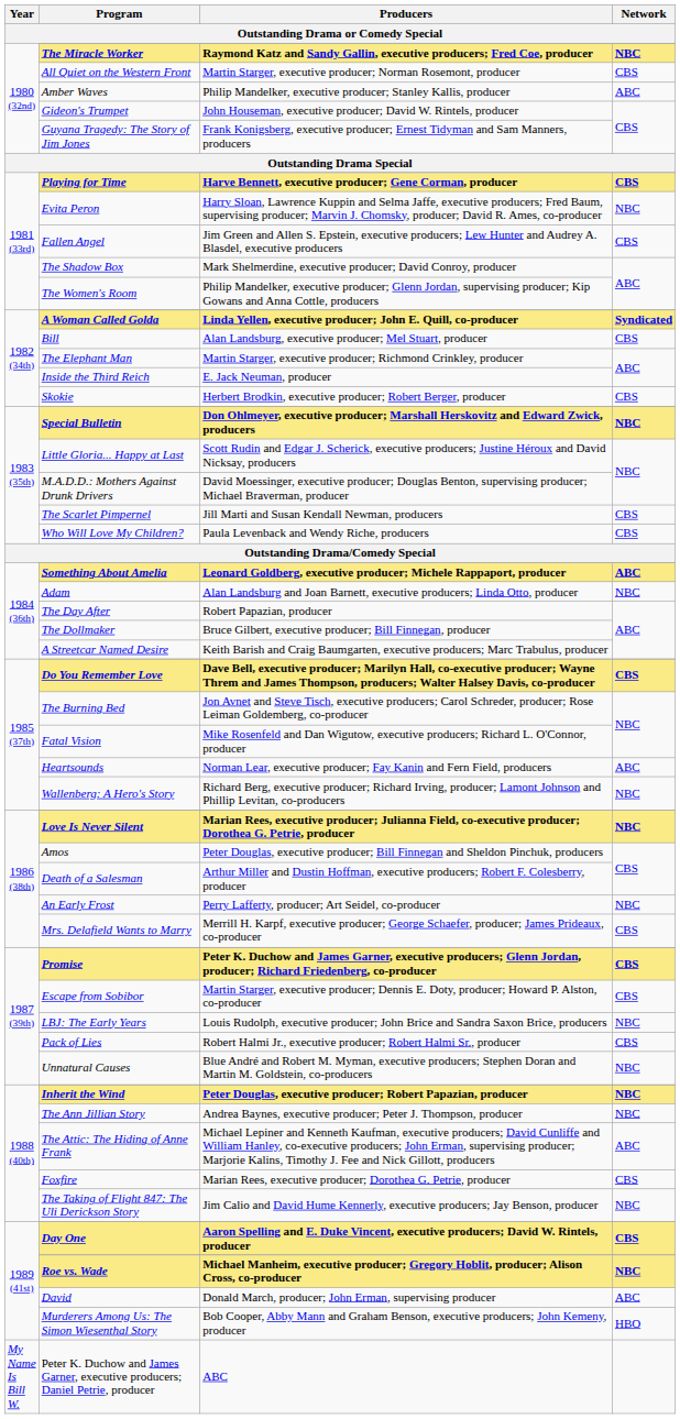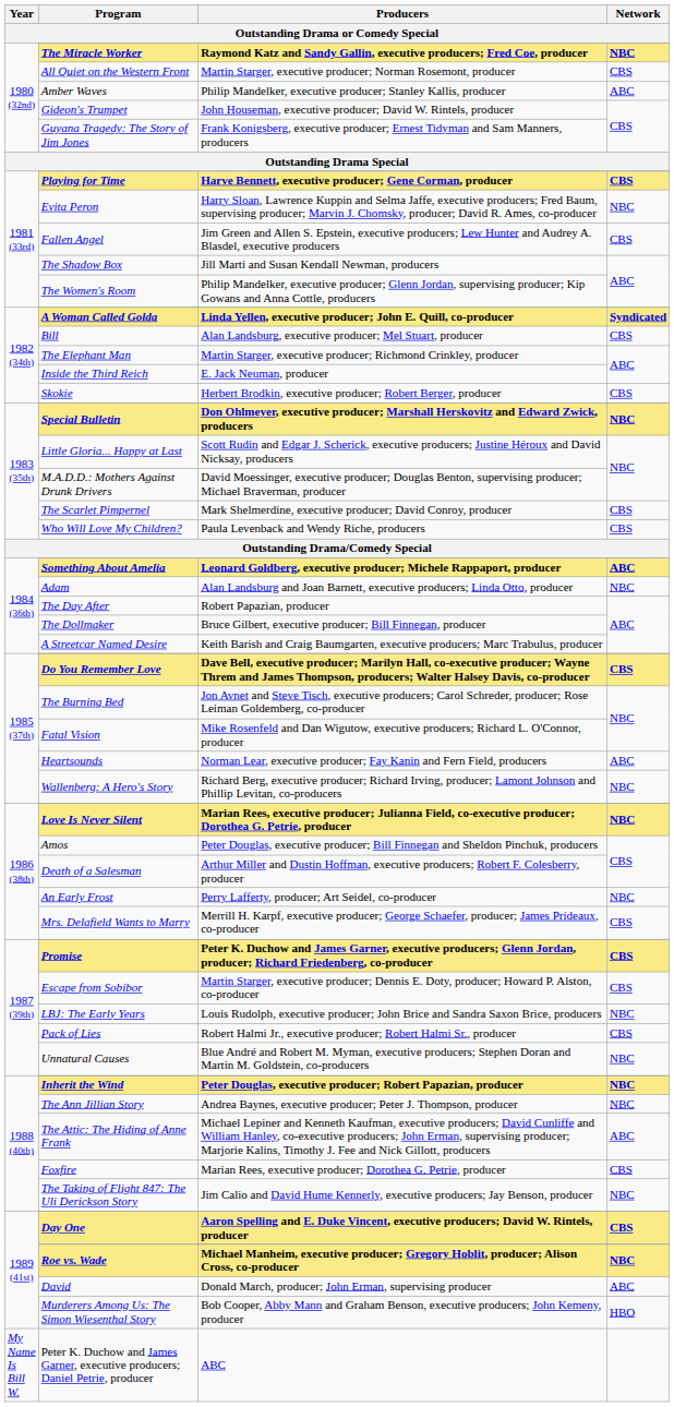 <table class="wikitable" style="width:100%">
 <tr bgcolor="#bebebe">
 <th width="5%">Year</th>
 <th width="25%">Program</th>
 <th width="65%">Producers</th>
 <th width="5%">Network</th>
 </tr>
 <tr>
 <th colspan="4">Outstanding Drama or Comedy Special</th>
 </tr>
 <tr>
 <td rowspan="6" style="text-align:center"><a href='#'>1980</a><br><small><a href='#'>(32nd)</a></small><br></td>
 </tr>
 <tr style="background:#FAEB86">
 <td><strong><em><a href='#'>The Miracle Worker</a></em></strong></td>
 <td><strong>Raymond Katz and <a href='#'>Sandy Gallin</a>, executive producers; <a href='#'>Fred Coe</a>, producer</strong></td>
 <td><strong><a href='#'>NBC</a></strong></td>
 </tr>
 <tr>
 <td><em><a href='#'>All Quiet on the Western Front</a></em></td>
 <td><a href='#'>Martin Starger</a>, executive producer; Norman Rosemont, producer</td>
 <td><a href='#'>CBS</a></td>
 </tr>
 <tr>
 <td><em>Amber Waves</em></td>
 <td>Philip Mandelker, executive producer; Stanley Kallis, producer</td>
 <td><a href='#'>ABC</a></td>
 </tr>
 <tr>
 <td><em><a href='#'>Gideon's Trumpet</a></em></td>
 <td><a href='#'>John Houseman</a>, executive producer; David W. Rintels, producer</td>
 <td rowspan=2><a href='#'>CBS</a></td>
 </tr>
 <tr>
 <td><em><a href='#'>Guyana Tragedy: The Story of Jim Jones</a></em></td>
 <td><a href='#'>Frank Konigsberg</a>, executive producer; <a href='#'>Ernest Tidyman</a> and Sam Manners, producers</td>
 </tr>
 <tr>
 <th colspan="4">Outstanding Drama Special</th>
 </tr>
 <tr>
 <td rowspan="6" style="text-align:center"><a href='#'>1981</a><br><small><a href='#'>(33rd)</a></small><br></td>
 </tr>
 <tr style="background:#FAEB86">
 <td><strong><em><a href='#'>Playing for Time</a></em></strong></td>
 <td><strong><a href='#'>Harve Bennett</a>, executive producer; <a href='#'>Gene Corman</a>, producer</strong></td>
 <td><strong><a href='#'>CBS</a></strong></td>
 </tr>
 <tr>
 <td><em><a href='#'>Evita Peron</a></em></td>
 <td><a href='#'>Harry Sloan</a>, Lawrence Kuppin and Selma Jaffe, executive producers; Fred Baum, supervising producer; <a href='#'>Marvin J. Chomsky</a>, producer; David R. Ames, co-producer</td>
 <td><a href='#'>NBC</a></td>
 </tr>
 <tr>
 <td><em><a href='#'>Fallen Angel</a></em></td>
 <td>Jim Green and Allen S. Epstein, executive producers; <a href='#'>Lew Hunter</a> and Audrey A. Blasdel, executive producers</td>
 <td><a href='#'>CBS</a></td>
 </tr>
 <tr>
 <td><em><a href='#'>The Shadow Box</a></em></td>
-<td>Mark Shelmerdine, executive producer; David Conroy, producer</td>
+<td>Jill Marti and Susan Kendall Newman, producers</td>
 <td rowspan=2><a href='#'>ABC</a></td>
 </tr>
 <tr>
 <td><em><a href='#'>The Women's Room</a></em></td>
 <td>Philip Mandelker, executive producer; <a href='#'>Glenn Jordan</a>, supervising producer; Kip Gowans and Anna Cottle, producers</td>
 </tr>
 <tr>
 <td rowspan="6" style="text-align:center"><a href='#'>1982</a><br><small><a href='#'>(34th)</a></small><br></td>
 </tr>
 <tr style="background:#FAEB86">
 <td><strong><em><a href='#'>A Woman Called Golda</a></em></strong></td>
 <td><strong><a href='#'>Linda Yellen</a>, executive producer; John E. Quill, co-producer</strong></td>
 <td><strong><a href='#'>Syndicated</a></strong></td>
 </tr>
 <tr>
 <td><em><a href='#'>Bill</a></em></td>
 <td><a href='#'>Alan Landsburg</a>, executive producer; <a href='#'>Mel Stuart</a>, producer</td>
 <td><a href='#'>CBS</a></td>
 </tr>
 <tr>
 <td><em><a href='#'>The Elephant Man</a></em></td>
 <td><a href='#'>Martin Starger</a>, executive producer; Richmond Crinkley, producer</td>
 <td rowspan=2><a href='#'>ABC</a></td>
 </tr>
 <tr>
 <td><em><a href='#'>Inside the Third Reich</a></em></td>
 <td><a href='#'>E. Jack Neuman</a>, producer</td>
 </tr>
 <tr>
 <td><em><a href='#'>Skokie</a></em></td>
 <td><a href='#'>Herbert Brodkin</a>, executive producer; <a href='#'>Robert Berger</a>, producer</td>
 <td><a href='#'>CBS</a></td>
 </tr>
 <tr>
 <td rowspan="6" style="text-align:center"><a href='#'>1983</a><br><small><a href='#'>(35th)</a></small><br></td>
 </tr>
 <tr style="background:#FAEB86">
 <td><strong><em><a href='#'>Special Bulletin</a></em></strong></td>
 <td><strong><a href='#'>Don Ohlmeyer</a>, executive producer; <a href='#'>Marshall Herskovitz</a> and <a href='#'>Edward Zwick</a>, producers</strong></td>
 <td><strong><a href='#'>NBC</a></strong></td>
 </tr>
 <tr>
 <td><em><a href='#'>Little Gloria... Happy at Last</a></em></td>
 <td><a href='#'>Scott Rudin</a> and <a href='#'>Edgar J. Scherick</a>, executive producers; <a href='#'>Justine Héroux</a> and David Nicksay, producers</td>
 <td rowspan=2><a href='#'>NBC</a></td>
 </tr>
 <tr>
 <td><em>M.A.D.D.: Mothers Against Drunk Drivers</em></td>
 <td>David Moessinger, executive producer; Douglas Benton, supervising producer; Michael Braverman, producer</td>
 </tr>
 <tr>
 <td><em><a href='#'>The Scarlet Pimpernel</a></em></td>
-<td>Jill Marti and Susan Kendall Newman, producers</td>
+<td>Mark Shelmerdine, executive producer; David Conroy, producer</td>
 <td><a href='#'>CBS</a></td>
 </tr>
 <tr>
 <td><em><a href='#'>Who Will Love My Children?</a></em></td>
 <td>Paula Levenback and Wendy Riche, producers</td>
 <td><a href='#'>CBS</a></td>
 </tr>
 <tr>
 <th colspan="4">Outstanding Drama/Comedy Special</th>
 </tr>
 <tr>
 <td rowspan="6" style="text-align:center"><a href='#'>1984</a><br><small><a href='#'>(36th)</a></small><br></td>
 </tr>
 <tr style="background:#FAEB86">
 <td><strong><em><a href='#'>Something About Amelia</a></em></strong></td>
 <td><strong><a href='#'>Leonard Goldberg</a>, executive producer; Michele Rappaport, producer</strong></td>
 <td><strong><a href='#'>ABC</a></strong></td>
 </tr>
 <tr>
 <td><em><a href='#'>Adam</a></em></td>
 <td><a href='#'>Alan Landsburg</a> and Joan Barnett, executive producers; <a href='#'>Linda Otto</a>, producer</td>
 <td><a href='#'>NBC</a></td>
 </tr>
 <tr>
 <td><em><a href='#'>The Day After</a></em></td>
 <td>Robert Papazian, producer</td>
 <td rowspan=3><a href='#'>ABC</a></td>
 </tr>
 <tr>
 <td><em><a href='#'>The Dollmaker</a></em></td>
 <td>Bruce Gilbert, executive producer; <a href='#'>Bill Finnegan</a>, producer</td>
 </tr>
 <tr>
 <td><em><a href='#'>A Streetcar Named Desire</a></em></td>
 <td>Keith Barish and Craig Baumgarten, executive producers; Marc Trabulus, producer</td>
 </tr>
 <tr>
 <td rowspan="6" style="text-align:center"><a href='#'>1985</a><br><small><a href='#'>(37th)</a></small><br></td>
 </tr>
 <tr style="background:#FAEB86">
 <td><strong><em><a href='#'>Do You Remember Love</a></em></strong></td>
 <td><strong>Dave Bell, executive producer; Marilyn Hall, co-executive producer; Wayne Threm and James Thompson, producers; Walter Halsey Davis, co-producer</strong></td>
 <td><strong><a href='#'>CBS</a></strong></td>
 </tr>
 <tr>
 <td><em><a href='#'>The Burning Bed</a></em></td>
 <td><a href='#'>Jon Avnet</a> and <a href='#'>Steve Tisch</a>, executive producers; Carol Schreder, producer; Rose Leiman Goldemberg, co-producer</td>
 <td rowspan=2><a href='#'>NBC</a></td>
 </tr>
 <tr>
 <td><em><a href='#'>Fatal Vision</a></em></td>
 <td><a href='#'>Mike Rosenfeld</a> and Dan Wigutow, executive producers; Richard L. O'Connor, producer</td>
 </tr>
 <tr>
 <td><em><a href='#'>Heartsounds</a></em></td>
 <td><a href='#'>Norman Lear</a>, executive producer; <a href='#'>Fay Kanin</a> and Fern Field, producers</td>
 <td><a href='#'>ABC</a></td>
 </tr>
 <tr>
 <td><em><a href='#'>Wallenberg: A Hero's Story</a></em></td>
 <td>Richard Berg, executive producer; Richard Irving, producer; <a href='#'>Lamont Johnson</a> and Phillip Levitan, co-producers</td>
 <td><a href='#'>NBC</a></td>
 </tr>
 <tr>
 <td rowspan="6" style="text-align:center"><a href='#'>1986</a><br><small><a href='#'>(38th)</a></small><br></td>
 </tr>
 <tr style="background:#FAEB86">
 <td><strong><em><a href='#'>Love Is Never Silent</a></em></strong></td>
 <td><strong>Marian Rees, executive producer; Julianna Field, co-executive producer; <a href='#'>Dorothea G. Petrie</a>, producer</strong></td>
 <td><strong><a href='#'>NBC</a></strong></td>
 </tr>
 <tr>
 <td><em>Amos</em></td>
 <td><a href='#'>Peter Douglas</a>, executive producer; <a href='#'>Bill Finnegan</a> and Sheldon Pinchuk, producers</td>
 <td rowspan=2><a href='#'>CBS</a></td>
 </tr>
 <tr>
 <td><em><a href='#'>Death of a Salesman</a></em></td>
 <td><a href='#'>Arthur Miller</a> and <a href='#'>Dustin Hoffman</a>, executive producers; <a href='#'>Robert F. Colesberry</a>, producer</td>
 </tr>
 <tr>
 <td><em><a href='#'>An Early Frost</a></em></td>
 <td><a href='#'>Perry Lafferty</a>, producer; Art Seidel, co-producer</td>
 <td><a href='#'>NBC</a></td>
 </tr>
 <tr>
 <td><em><a href='#'>Mrs. Delafield Wants to Marry</a></em></td>
 <td>Merrill H. Karpf, executive producer; <a href='#'>George Schaefer</a>, producer; <a href='#'>James Prideaux</a>, co-producer</td>
 <td><a href='#'>CBS</a></td>
 </tr>
 <tr>
 <td rowspan="6" style="text-align:center"><a href='#'>1987</a><br><small><a href='#'>(39th)</a></small><br></td>
 </tr>
 <tr style="background:#FAEB86">
 <td><strong><em><a href='#'>Promise</a></em></strong></td>
 <td><strong>Peter K. Duchow and <a href='#'>James Garner</a>, executive producers; <a href='#'>Glenn Jordan</a>, producer; <a href='#'>Richard Friedenberg</a>, co-producer</strong></td>
 <td><strong><a href='#'>CBS</a></strong></td>
 </tr>
 <tr>
 <td><em><a href='#'>Escape from Sobibor</a></em></td>
 <td><a href='#'>Martin Starger</a>, executive producer; Dennis E. Doty, producer; Howard P. Alston, co-producer</td>
 <td><a href='#'>CBS</a></td>
 </tr>
 <tr>
 <td><em><a href='#'>LBJ: The Early Years</a></em></td>
 <td>Louis Rudolph, executive producer; John Brice and Sandra Saxon Brice, producers</td>
 <td><a href='#'>NBC</a></td>
 </tr>
 <tr>
 <td><em><a href='#'>Pack of Lies</a></em></td>
 <td>Robert Halmi Jr., executive producer; <a href='#'>Robert Halmi Sr.</a>, producer</td>
 <td><a href='#'>CBS</a></td>
 </tr>
 <tr>
 <td><em>Unnatural Causes</em></td>
 <td>Blue André and Robert M. Myman, executive producers; Stephen Doran and Martin M. Goldstein, co-producers</td>
 <td><a href='#'>NBC</a></td>
 </tr>
 <tr>
 <td rowspan="6" style="text-align:center"><a href='#'>1988</a><br><small><a href='#'>(40th)</a></small><br></td>
 </tr>
 <tr style="background:#FAEB86">
 <td><strong><em><a href='#'>Inherit the Wind</a></em></strong></td>
 <td><strong><a href='#'>Peter Douglas</a>, executive producer; Robert Papazian, producer</strong></td>
 <td><strong><a href='#'>NBC</a></strong></td>
 </tr>
 <tr>
 <td><em><a href='#'>The Ann Jillian Story</a></em></td>
 <td>Andrea Baynes, executive producer; Peter J. Thompson, producer</td>
 <td><a href='#'>NBC</a></td>
 </tr>
 <tr>
 <td><em><a href='#'>The Attic: The Hiding of Anne Frank</a></em></td>
 <td>Michael Lepiner and Kenneth Kaufman, executive producers; <a href='#'>David Cunliffe</a> and <a href='#'>William Hanley</a>, co-executive producers; <a href='#'>John Erman</a>, supervising producer; Marjorie Kalins, Timothy J. Fee and Nick Gillott, producers</td>
 <td><a href='#'>ABC</a></td>
 </tr>
 <tr>
 <td><em><a href='#'>Foxfire</a></em></td>
 <td>Marian Rees, executive producer; <a href='#'>Dorothea G. Petrie</a>, producer</td>
 <td><a href='#'>CBS</a></td>
 </tr>
 <tr>
 <td><em><a href='#'>The Taking of Flight 847: The Uli Derickson Story</a></em></td>
 <td>Jim Calio and <a href='#'>David Hume Kennerly</a>, executive producers; Jay Benson, producer</td>
 <td><a href='#'>NBC</a></td>
 </tr>
 <tr>
 <td rowspan="6" style="text-align:center"><a href='#'>1989</a><br><small><a href='#'>(41st)</a></small><br></td>
 </tr>
 <tr style="background:#FAEB86">
 <td><strong><em><a href='#'>Day One</a></em></strong></td>
 <td><strong><a href='#'>Aaron Spelling</a> and <a href='#'>E. Duke Vincent</a>, executive producers; David W. Rintels, producer</strong></td>
 <td><strong><a href='#'>CBS</a></strong></td>
 </tr>
 <tr>
 </tr>
 <tr style="background:#FAEB86">
 <td><strong><em><a href='#'>Roe vs. Wade</a></em></strong></td>
 <td><strong>Michael Manheim, executive producer; <a href='#'>Gregory Hoblit</a>, producer; Alison Cross, co-producer</strong></td>
 <td><strong><a href='#'>NBC</a></strong></td>
 </tr>
 <tr>
 <td><em><a href='#'>David</a></em></td>
 <td>Donald March, producer; <a href='#'>John Erman</a>, supervising producer</td>
 <td><a href='#'>ABC</a></td>
 </tr>
 <tr>
 <td><em><a href='#'>Murderers Among Us: The Simon Wiesenthal Story</a></em></td>
 <td>Bob Cooper, <a href='#'>Abby Mann</a> and Graham Benson, executive producers; <a href='#'>John Kemeny</a>, producer</td>
 <td><a href='#'>HBO</a></td>
 </tr>
 <tr>
 <td><em><a href='#'>My Name Is Bill W.</a></em></td>
 <td>Peter K. Duchow and <a href='#'>James Garner</a>, executive producers; <a href='#'>Daniel Petrie</a>, producer</td>
 <td><a href='#'>ABC</a></td>
 </tr>
 </table>
